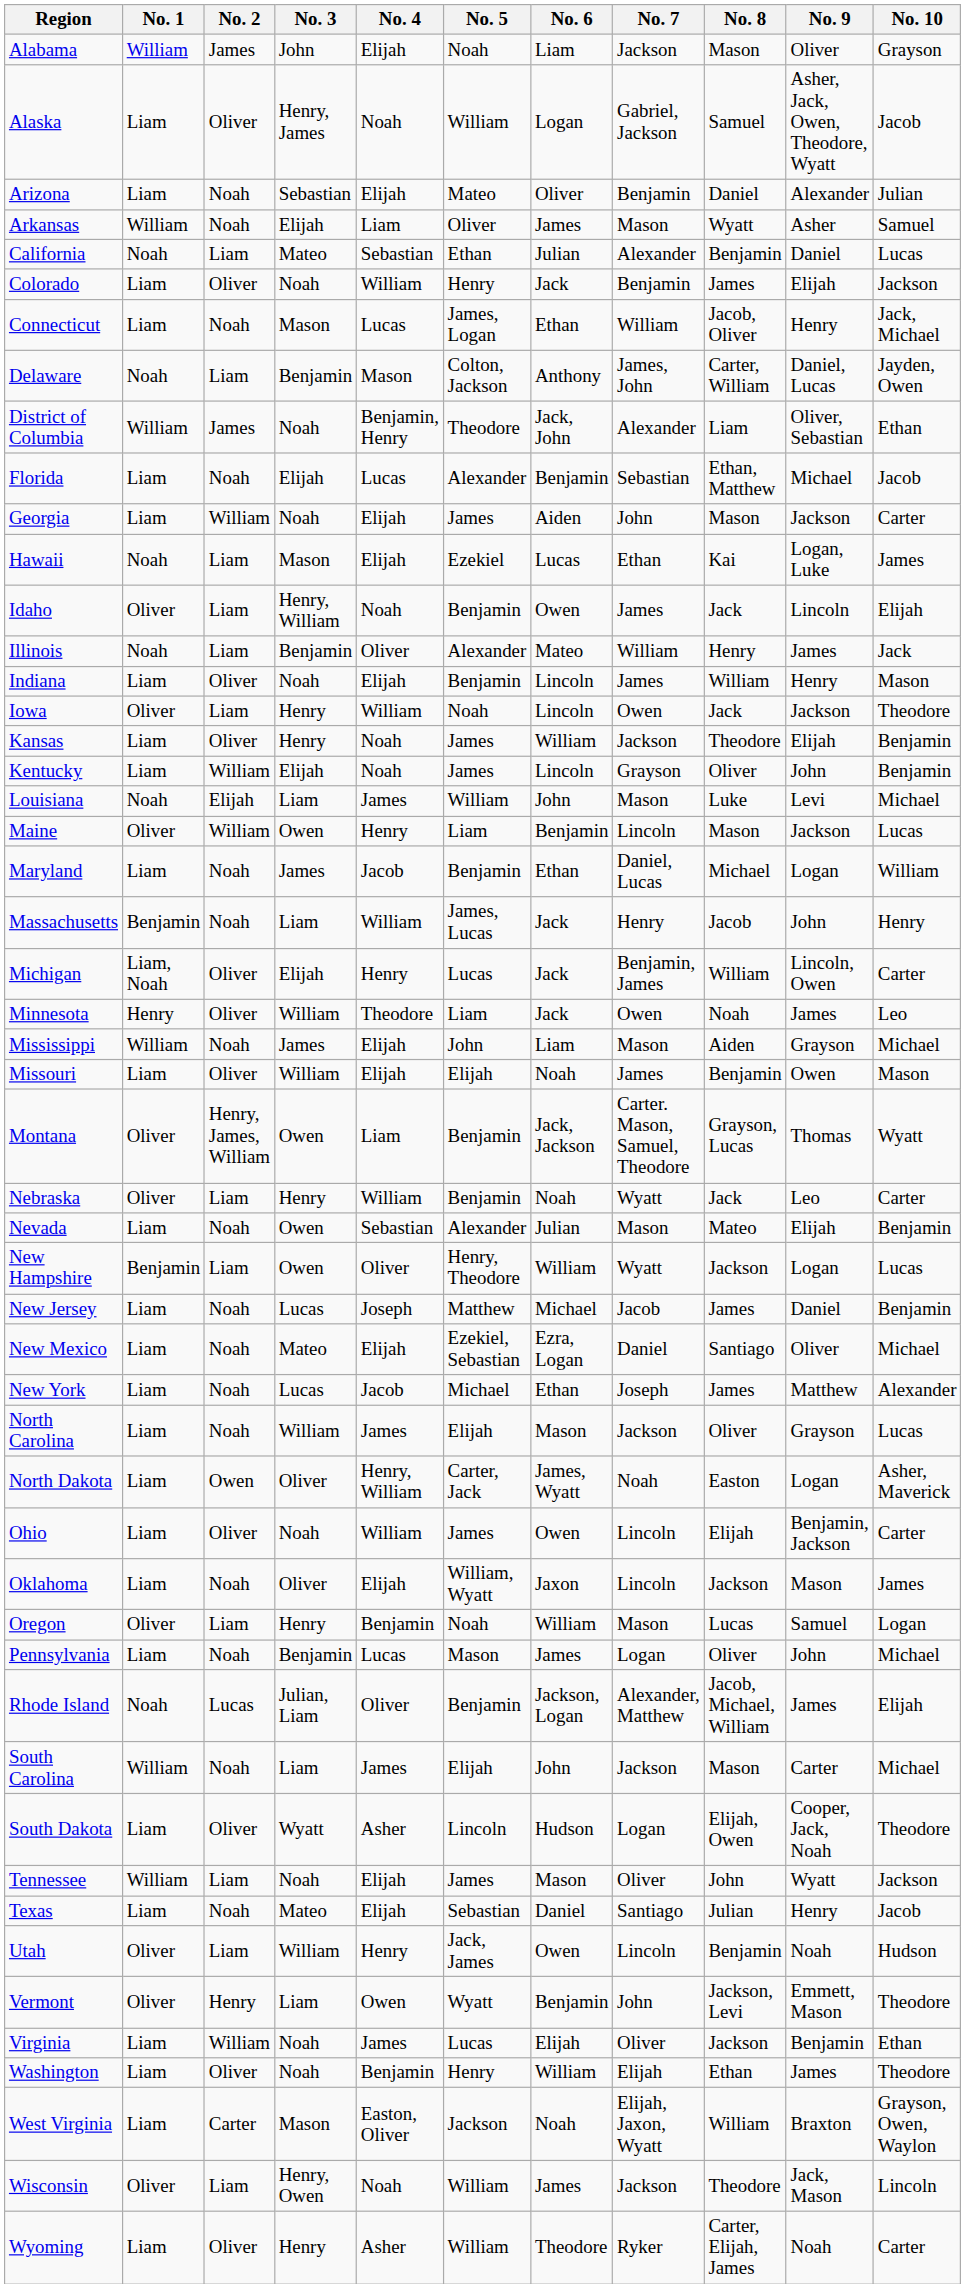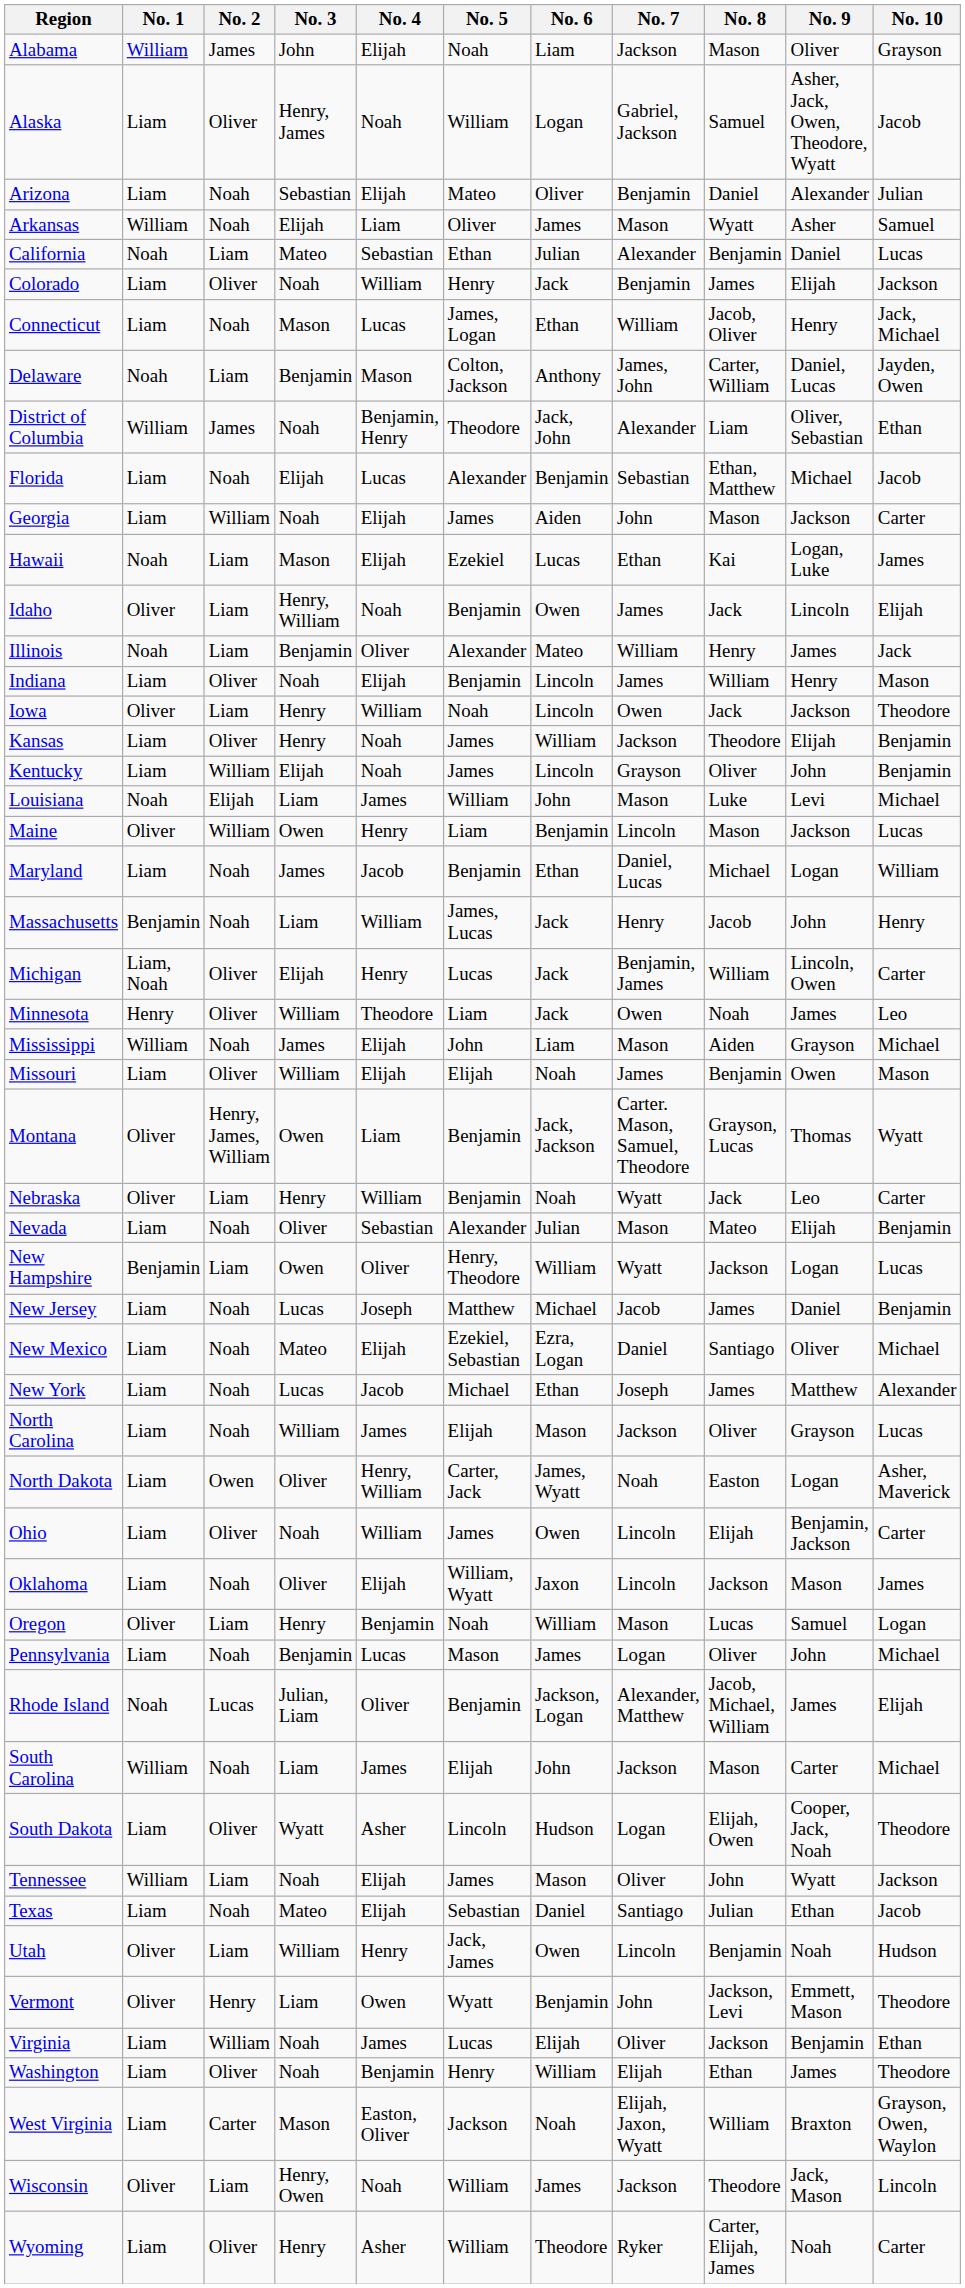 <table class="wikitable sortable mw-collapsible" style="min-width:22em">
 <tr>
 <th width=150>Region</th>
 <th>No. 1</th>
 <th>No. 2</th>
 <th>No. 3</th>
 <th>No. 4</th>
 <th>No. 5</th>
 <th>No. 6</th>
 <th>No. 7</th>
 <th>No. 8</th>
 <th>No. 9</th>
 <th>No. 10</th>
 </tr>
 <tr>
 <td><a href='#'>Alabama</a></td>
 <td><a href='#'>William</a></td>
 <td>James</td>
 <td>John</td>
 <td>Elijah</td>
 <td>Noah</td>
 <td>Liam</td>
 <td>Jackson</td>
 <td>Mason</td>
 <td>Oliver</td>
 <td>Grayson</td>
 </tr>
 <tr>
 <td><a href='#'>Alaska</a></td>
 <td>Liam</td>
 <td>Oliver</td>
 <td>Henry, James</td>
 <td>Noah</td>
 <td>William</td>
 <td>Logan</td>
 <td>Gabriel, Jackson</td>
 <td>Samuel</td>
 <td>Asher, Jack, Owen, Theodore, Wyatt</td>
 <td>Jacob</td>
 </tr>
 <tr>
 <td><a href='#'>Arizona</a></td>
 <td>Liam</td>
 <td>Noah</td>
 <td>Sebastian</td>
 <td>Elijah</td>
 <td>Mateo</td>
 <td>Oliver</td>
 <td>Benjamin</td>
 <td>Daniel</td>
 <td>Alexander</td>
 <td>Julian</td>
 </tr>
 <tr>
 <td><a href='#'>Arkansas</a></td>
 <td>William</td>
 <td>Noah</td>
 <td>Elijah</td>
 <td>Liam</td>
 <td>Oliver</td>
 <td>James</td>
 <td>Mason</td>
 <td>Wyatt</td>
 <td>Asher</td>
 <td>Samuel</td>
 </tr>
 <tr>
 <td><a href='#'>California</a></td>
 <td>Noah</td>
 <td>Liam</td>
 <td>Mateo</td>
 <td>Sebastian</td>
 <td>Ethan</td>
 <td>Julian</td>
 <td>Alexander</td>
 <td>Benjamin</td>
 <td>Daniel</td>
 <td>Lucas</td>
 </tr>
 <tr>
 <td><a href='#'>Colorado</a></td>
 <td>Liam</td>
 <td>Oliver</td>
 <td>Noah</td>
 <td>William</td>
 <td>Henry</td>
 <td>Jack</td>
 <td>Benjamin</td>
 <td>James</td>
 <td>Elijah</td>
 <td>Jackson</td>
 </tr>
 <tr>
 <td><a href='#'>Connecticut</a></td>
 <td>Liam</td>
 <td>Noah</td>
 <td>Mason</td>
 <td>Lucas</td>
 <td>James, Logan</td>
 <td>Ethan</td>
 <td>William</td>
 <td>Jacob, Oliver</td>
 <td>Henry</td>
 <td>Jack, Michael</td>
 </tr>
 <tr>
 <td><a href='#'>Delaware</a></td>
 <td>Noah</td>
 <td>Liam</td>
 <td>Benjamin</td>
 <td>Mason</td>
 <td>Colton, Jackson</td>
 <td>Anthony</td>
 <td>James, John</td>
 <td>Carter, William</td>
 <td>Daniel, Lucas</td>
 <td>Jayden, Owen</td>
 </tr>
 <tr>
 <td><a href='#'>District of Columbia</a></td>
 <td>William</td>
 <td>James</td>
 <td>Noah</td>
 <td>Benjamin, Henry</td>
 <td>Theodore</td>
 <td>Jack, John</td>
 <td>Alexander</td>
 <td>Liam</td>
 <td>Oliver, Sebastian</td>
 <td>Ethan</td>
 </tr>
 <tr>
 <td><a href='#'>Florida</a></td>
 <td>Liam</td>
 <td>Noah</td>
 <td>Elijah</td>
 <td>Lucas</td>
 <td>Alexander</td>
 <td>Benjamin</td>
 <td>Sebastian</td>
 <td>Ethan, Matthew</td>
 <td>Michael</td>
 <td>Jacob</td>
 </tr>
 <tr>
 <td><a href='#'>Georgia</a></td>
 <td>Liam</td>
 <td>William</td>
 <td>Noah</td>
 <td>Elijah</td>
 <td>James</td>
 <td>Aiden</td>
 <td>John</td>
 <td>Mason</td>
 <td>Jackson</td>
 <td>Carter</td>
 </tr>
 <tr>
 <td><a href='#'>Hawaii</a></td>
 <td>Noah</td>
 <td>Liam</td>
 <td>Mason</td>
 <td>Elijah</td>
 <td>Ezekiel</td>
 <td>Lucas</td>
 <td>Ethan</td>
 <td>Kai</td>
 <td>Logan, Luke</td>
 <td>James</td>
 </tr>
 <tr>
 <td><a href='#'>Idaho</a></td>
 <td>Oliver</td>
 <td>Liam</td>
 <td>Henry, William</td>
 <td>Noah</td>
 <td>Benjamin</td>
 <td>Owen</td>
 <td>James</td>
 <td>Jack</td>
 <td>Lincoln</td>
 <td>Elijah</td>
 </tr>
 <tr>
 <td><a href='#'>Illinois</a></td>
 <td>Noah</td>
 <td>Liam</td>
 <td>Benjamin</td>
 <td>Oliver</td>
 <td>Alexander</td>
 <td>Mateo</td>
 <td>William</td>
 <td>Henry</td>
 <td>James</td>
 <td>Jack</td>
 </tr>
 <tr>
 <td><a href='#'>Indiana</a></td>
 <td>Liam</td>
 <td>Oliver</td>
 <td>Noah</td>
 <td>Elijah</td>
 <td>Benjamin</td>
 <td>Lincoln</td>
 <td>James</td>
 <td>William</td>
 <td>Henry</td>
 <td>Mason</td>
 </tr>
 <tr>
 <td><a href='#'>Iowa</a></td>
 <td>Oliver</td>
 <td>Liam</td>
 <td>Henry</td>
 <td>William</td>
 <td>Noah</td>
 <td>Lincoln</td>
 <td>Owen</td>
 <td>Jack</td>
 <td>Jackson</td>
 <td>Theodore</td>
 </tr>
 <tr>
 <td><a href='#'>Kansas</a></td>
 <td>Liam</td>
 <td>Oliver</td>
 <td>Henry</td>
 <td>Noah</td>
 <td>James</td>
 <td>William</td>
 <td>Jackson</td>
 <td>Theodore</td>
 <td>Elijah</td>
 <td>Benjamin</td>
 </tr>
 <tr>
 <td><a href='#'>Kentucky</a></td>
 <td>Liam</td>
 <td>William</td>
 <td>Elijah</td>
 <td>Noah</td>
 <td>James</td>
 <td>Lincoln</td>
 <td>Grayson</td>
 <td>Oliver</td>
 <td>John</td>
 <td>Benjamin</td>
 </tr>
 <tr>
 <td><a href='#'>Louisiana</a></td>
 <td>Noah</td>
 <td>Elijah</td>
 <td>Liam</td>
 <td>James</td>
 <td>William</td>
 <td>John</td>
 <td>Mason</td>
 <td>Luke</td>
 <td>Levi</td>
 <td>Michael</td>
 </tr>
 <tr>
 <td><a href='#'>Maine</a></td>
 <td>Oliver</td>
 <td>William</td>
 <td>Owen</td>
 <td>Henry</td>
 <td>Liam</td>
 <td>Benjamin</td>
 <td>Lincoln</td>
 <td>Mason</td>
 <td>Jackson</td>
 <td>Lucas</td>
 </tr>
 <tr>
 <td><a href='#'>Maryland</a></td>
 <td>Liam</td>
 <td>Noah</td>
 <td>James</td>
 <td>Jacob</td>
 <td>Benjamin</td>
 <td>Ethan</td>
 <td>Daniel, Lucas</td>
 <td>Michael</td>
 <td>Logan</td>
 <td>William</td>
 </tr>
 <tr>
 <td><a href='#'>Massachusetts</a></td>
 <td>Benjamin</td>
 <td>Noah</td>
 <td>Liam</td>
 <td>William</td>
 <td>James, Lucas</td>
 <td>Jack</td>
 <td>Henry</td>
 <td>Jacob</td>
 <td>John</td>
 <td>Henry</td>
 </tr>
 <tr>
 <td><a href='#'>Michigan</a></td>
 <td>Liam, Noah</td>
 <td>Oliver</td>
 <td>Elijah</td>
 <td>Henry</td>
 <td>Lucas</td>
 <td>Jack</td>
 <td>Benjamin, James</td>
 <td>William</td>
 <td>Lincoln, Owen</td>
 <td>Carter</td>
 </tr>
 <tr>
 <td><a href='#'>Minnesota</a></td>
 <td>Henry</td>
 <td>Oliver</td>
 <td>William</td>
 <td>Theodore</td>
 <td>Liam</td>
 <td>Jack</td>
 <td>Owen</td>
 <td>Noah</td>
 <td>James</td>
 <td>Leo</td>
 </tr>
 <tr>
 <td><a href='#'>Mississippi</a></td>
 <td>William</td>
 <td>Noah</td>
 <td>James</td>
 <td>Elijah</td>
 <td>John</td>
 <td>Liam</td>
 <td>Mason</td>
 <td>Aiden</td>
 <td>Grayson</td>
 <td>Michael</td>
 </tr>
 <tr>
 <td><a href='#'>Missouri</a></td>
 <td>Liam</td>
 <td>Oliver</td>
 <td>William</td>
 <td>Elijah</td>
 <td>Elijah</td>
 <td>Noah</td>
 <td>James</td>
 <td>Benjamin</td>
 <td>Owen</td>
 <td>Mason</td>
 </tr>
 <tr>
 <td><a href='#'>Montana</a></td>
 <td>Oliver</td>
 <td>Henry, James, William</td>
 <td>Owen</td>
 <td>Liam</td>
 <td>Benjamin</td>
 <td>Jack, Jackson</td>
 <td>Carter. Mason, Samuel, Theodore</td>
 <td>Grayson, Lucas</td>
 <td>Thomas</td>
 <td>Wyatt</td>
 </tr>
 <tr>
 <td><a href='#'>Nebraska</a></td>
 <td>Oliver</td>
 <td>Liam</td>
 <td>Henry</td>
 <td>William</td>
 <td>Benjamin</td>
 <td>Noah</td>
 <td>Wyatt</td>
 <td>Jack</td>
 <td>Leo</td>
 <td>Carter</td>
 </tr>
 <tr>
 <td><a href='#'>Nevada</a></td>
 <td>Liam</td>
 <td>Noah</td>
-<td>Owen</td>
+<td>Oliver</td>
 <td>Sebastian</td>
 <td>Alexander</td>
 <td>Julian</td>
 <td>Mason</td>
 <td>Mateo</td>
 <td>Elijah</td>
 <td>Benjamin</td>
 </tr>
 <tr>
 <td><a href='#'>New Hampshire</a></td>
 <td>Benjamin</td>
 <td>Liam</td>
 <td>Owen</td>
 <td>Oliver</td>
 <td>Henry, Theodore</td>
 <td>William</td>
 <td>Wyatt</td>
 <td>Jackson</td>
 <td>Logan</td>
 <td>Lucas</td>
 </tr>
 <tr>
 <td><a href='#'>New Jersey</a></td>
 <td>Liam</td>
 <td>Noah</td>
 <td>Lucas</td>
 <td>Joseph</td>
 <td>Matthew</td>
 <td>Michael</td>
 <td>Jacob</td>
 <td>James</td>
 <td>Daniel</td>
 <td>Benjamin</td>
 </tr>
 <tr>
 <td><a href='#'>New Mexico</a></td>
 <td>Liam</td>
 <td>Noah</td>
 <td>Mateo</td>
 <td>Elijah</td>
 <td>Ezekiel, Sebastian</td>
 <td>Ezra, Logan</td>
 <td>Daniel</td>
 <td>Santiago</td>
 <td>Oliver</td>
 <td>Michael</td>
 </tr>
 <tr>
 <td><a href='#'>New York</a></td>
 <td>Liam</td>
 <td>Noah</td>
 <td>Lucas</td>
 <td>Jacob</td>
 <td>Michael</td>
 <td>Ethan</td>
 <td>Joseph</td>
 <td>James</td>
 <td>Matthew</td>
 <td>Alexander</td>
 </tr>
 <tr>
 <td><a href='#'>North Carolina</a></td>
 <td>Liam</td>
 <td>Noah</td>
 <td>William</td>
 <td>James</td>
 <td>Elijah</td>
 <td>Mason</td>
 <td>Jackson</td>
 <td>Oliver</td>
 <td>Grayson</td>
 <td>Lucas</td>
 </tr>
 <tr>
 <td><a href='#'>North Dakota</a></td>
 <td>Liam</td>
 <td>Owen</td>
 <td>Oliver</td>
 <td>Henry, William</td>
 <td>Carter, Jack</td>
 <td>James, Wyatt</td>
 <td>Noah</td>
 <td>Easton</td>
 <td>Logan</td>
 <td>Asher, Maverick</td>
 </tr>
 <tr>
 <td><a href='#'>Ohio</a></td>
 <td>Liam</td>
 <td>Oliver</td>
 <td>Noah</td>
 <td>William</td>
 <td>James</td>
 <td>Owen</td>
 <td>Lincoln</td>
 <td>Elijah</td>
 <td>Benjamin, Jackson</td>
 <td>Carter</td>
 </tr>
 <tr>
 <td><a href='#'>Oklahoma</a></td>
 <td>Liam</td>
 <td>Noah</td>
 <td>Oliver</td>
 <td>Elijah</td>
 <td>William, Wyatt</td>
 <td>Jaxon</td>
 <td>Lincoln</td>
 <td>Jackson</td>
 <td>Mason</td>
 <td>James</td>
 </tr>
 <tr>
 <td><a href='#'>Oregon</a></td>
 <td>Oliver</td>
 <td>Liam</td>
 <td>Henry</td>
 <td>Benjamin</td>
 <td>Noah</td>
 <td>William</td>
 <td>Mason</td>
 <td>Lucas</td>
 <td>Samuel</td>
 <td>Logan</td>
 </tr>
 <tr>
 <td><a href='#'>Pennsylvania</a></td>
 <td>Liam</td>
 <td>Noah</td>
 <td>Benjamin</td>
 <td>Lucas</td>
 <td>Mason</td>
 <td>James</td>
 <td>Logan</td>
 <td>Oliver</td>
 <td>John</td>
 <td>Michael</td>
 </tr>
 <tr>
 <td><a href='#'>Rhode Island</a></td>
 <td>Noah</td>
 <td>Lucas</td>
 <td>Julian, Liam</td>
 <td>Oliver</td>
 <td>Benjamin</td>
 <td>Jackson, Logan</td>
 <td>Alexander, Matthew</td>
 <td>Jacob, Michael, William</td>
 <td>James</td>
 <td>Elijah</td>
 </tr>
 <tr>
 <td><a href='#'>South Carolina</a></td>
 <td>William</td>
 <td>Noah</td>
 <td>Liam</td>
 <td>James</td>
 <td>Elijah</td>
 <td>John</td>
 <td>Jackson</td>
 <td>Mason</td>
 <td>Carter</td>
 <td>Michael</td>
 </tr>
 <tr>
 <td><a href='#'>South Dakota</a></td>
 <td>Liam</td>
 <td>Oliver</td>
 <td>Wyatt</td>
 <td>Asher</td>
 <td>Lincoln</td>
 <td>Hudson</td>
 <td>Logan</td>
 <td>Elijah, Owen</td>
 <td>Cooper, Jack, Noah</td>
 <td>Theodore</td>
 </tr>
 <tr>
 <td><a href='#'>Tennessee</a></td>
 <td>William</td>
 <td>Liam</td>
 <td>Noah</td>
 <td>Elijah</td>
 <td>James</td>
 <td>Mason</td>
 <td>Oliver</td>
 <td>John</td>
 <td>Wyatt</td>
 <td>Jackson</td>
 </tr>
 <tr>
 <td><a href='#'>Texas</a></td>
 <td>Liam</td>
 <td>Noah</td>
 <td>Mateo</td>
 <td>Elijah</td>
 <td>Sebastian</td>
 <td>Daniel</td>
 <td>Santiago</td>
 <td>Julian</td>
-<td>Henry</td>
+<td>Ethan</td>
 <td>Jacob</td>
 </tr>
 <tr>
 <td><a href='#'>Utah</a></td>
 <td>Oliver</td>
 <td>Liam</td>
 <td>William</td>
 <td>Henry</td>
 <td>Jack, James</td>
 <td>Owen</td>
 <td>Lincoln</td>
 <td>Benjamin</td>
 <td>Noah</td>
 <td>Hudson</td>
 </tr>
 <tr>
 <td><a href='#'>Vermont</a></td>
 <td>Oliver</td>
 <td>Henry</td>
 <td>Liam</td>
 <td>Owen</td>
 <td>Wyatt</td>
 <td>Benjamin</td>
 <td>John</td>
 <td>Jackson, Levi</td>
 <td>Emmett, Mason</td>
 <td>Theodore</td>
 </tr>
 <tr>
 <td><a href='#'>Virginia</a></td>
 <td>Liam</td>
 <td>William</td>
 <td>Noah</td>
 <td>James</td>
 <td>Lucas</td>
 <td>Elijah</td>
 <td>Oliver</td>
 <td>Jackson</td>
 <td>Benjamin</td>
 <td>Ethan</td>
 </tr>
 <tr>
 <td><a href='#'>Washington</a></td>
 <td>Liam</td>
 <td>Oliver</td>
 <td>Noah</td>
 <td>Benjamin</td>
 <td>Henry</td>
 <td>William</td>
 <td>Elijah</td>
 <td>Ethan</td>
 <td>James</td>
 <td>Theodore</td>
 </tr>
 <tr>
 <td><a href='#'>West Virginia</a></td>
 <td>Liam</td>
 <td>Carter</td>
 <td>Mason</td>
 <td>Easton, Oliver</td>
 <td>Jackson</td>
 <td>Noah</td>
 <td>Elijah, Jaxon, Wyatt</td>
 <td>William</td>
 <td>Braxton</td>
 <td>Grayson, Owen, Waylon</td>
 </tr>
 <tr>
 <td><a href='#'>Wisconsin</a></td>
 <td>Oliver</td>
 <td>Liam</td>
 <td>Henry, Owen</td>
 <td>Noah</td>
 <td>William</td>
 <td>James</td>
 <td>Jackson</td>
 <td>Theodore</td>
 <td>Jack, Mason</td>
 <td>Lincoln</td>
 </tr>
 <tr>
 <td><a href='#'>Wyoming</a></td>
 <td>Liam</td>
 <td>Oliver</td>
 <td>Henry</td>
 <td>Asher</td>
 <td>William</td>
 <td>Theodore</td>
 <td>Ryker</td>
 <td>Carter, Elijah, James</td>
 <td>Noah</td>
 <td>Carter</td>
 </tr>
 <tr>
 </tr>
 </table>
